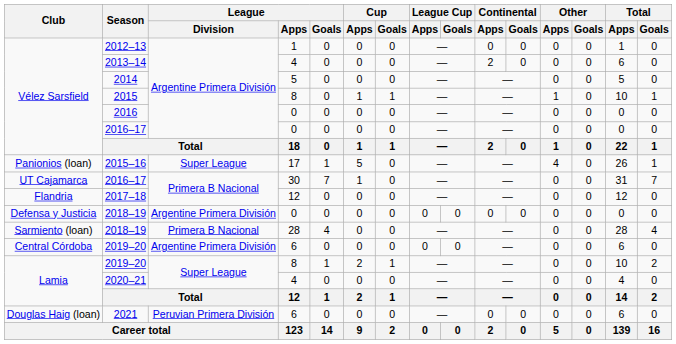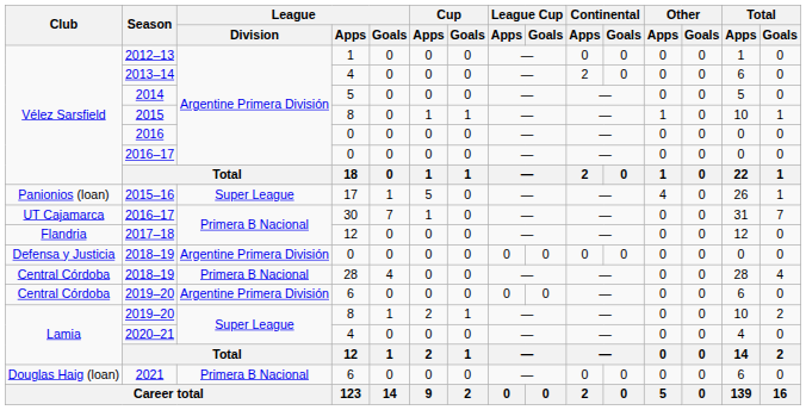 <table class="wikitable" style="text-align:center">
 <tr>
 <th rowspan="2">Club</th>
 <th rowspan="2">Season</th>
 <th colspan="3">League</th>
 <th colspan="2">Cup</th>
 <th colspan="2">League Cup</th>
 <th colspan="2">Continental</th>
 <th colspan="2">Other</th>
 <th colspan="2">Total</th>
 </tr>
 <tr>
 <th>Division</th>
 <th>Apps</th>
 <th>Goals</th>
 <th>Apps</th>
 <th>Goals</th>
 <th>Apps</th>
 <th>Goals</th>
 <th>Apps</th>
 <th>Goals</th>
 <th>Apps</th>
 <th>Goals</th>
 <th>Apps</th>
 <th>Goals</th>
 </tr>
 <tr>
 <td rowspan="7"><a href='#'>Vélez Sarsfield</a></td>
 <td><a href='#'>2012–13</a></td>
 <td rowspan="6"><a href='#'>Argentine Primera División</a></td>
 <td>1</td>
 <td>0</td>
 <td>0</td>
 <td>0</td>
 <td colspan="2">—</td>
 <td>0</td>
 <td>0</td>
 <td>0</td>
 <td>0</td>
 <td>1</td>
 <td>0</td>
 </tr>
 <tr>
 <td><a href='#'>2013–14</a></td>
 <td>4</td>
 <td>0</td>
 <td>0</td>
 <td>0</td>
 <td colspan="2">—</td>
 <td>2</td>
 <td>0</td>
 <td>0</td>
 <td>0</td>
 <td>6</td>
 <td>0</td>
 </tr>
 <tr>
 <td><a href='#'>2014</a></td>
 <td>5</td>
 <td>0</td>
 <td>0</td>
 <td>0</td>
 <td colspan="2">—</td>
 <td colspan="2">—</td>
 <td>0</td>
 <td>0</td>
 <td>5</td>
 <td>0</td>
 </tr>
 <tr>
 <td><a href='#'>2015</a></td>
 <td>8</td>
 <td>0</td>
 <td>1</td>
 <td>1</td>
 <td colspan="2">—</td>
 <td colspan="2">—</td>
 <td>1</td>
 <td>0</td>
 <td>10</td>
 <td>1</td>
 </tr>
 <tr>
 <td><a href='#'>2016</a></td>
 <td>0</td>
 <td>0</td>
 <td>0</td>
 <td>0</td>
 <td colspan="2">—</td>
 <td colspan="2">—</td>
 <td>0</td>
 <td>0</td>
 <td>0</td>
 <td>0</td>
 </tr>
 <tr>
 <td><a href='#'>2016–17</a></td>
 <td>0</td>
 <td>0</td>
 <td>0</td>
 <td>0</td>
 <td colspan="2">—</td>
 <td colspan="2">—</td>
 <td>0</td>
 <td>0</td>
 <td>0</td>
 <td>0</td>
 </tr>
 <tr>
 <th colspan="2">Total</th>
 <th>18</th>
 <th>0</th>
 <th>1</th>
 <th>1</th>
 <th colspan="2">—</th>
 <th>2</th>
 <th>0</th>
 <th>1</th>
 <th>0</th>
 <th>22</th>
 <th>1</th>
 </tr>
 <tr>
 <td rowspan="1"><a href='#'>Panionios</a> (loan)</td>
 <td><a href='#'>2015–16</a></td>
 <td rowspan="1"><a href='#'>Super League</a></td>
 <td>17</td>
 <td>1</td>
 <td>5</td>
 <td>0</td>
 <td colspan="2">—</td>
 <td colspan="2">—</td>
 <td>4</td>
 <td>0</td>
 <td>26</td>
 <td>1</td>
 </tr>
 <tr>
 <td rowspan="1"><a href='#'>UT Cajamarca</a></td>
 <td><a href='#'>2016–17</a></td>
 <td rowspan="2"><a href='#'>Primera B Nacional</a></td>
 <td>30</td>
 <td>7</td>
 <td>1</td>
 <td>0</td>
 <td colspan="2">—</td>
 <td colspan="2">—</td>
 <td>0</td>
 <td>0</td>
 <td>31</td>
 <td>7</td>
 </tr>
 <tr>
 <td rowspan="1"><a href='#'>Flandria</a></td>
 <td><a href='#'>2017–18</a></td>
 <td>12</td>
 <td>0</td>
 <td>0</td>
 <td>0</td>
 <td colspan="2">—</td>
 <td colspan="2">—</td>
 <td>0</td>
 <td>0</td>
 <td>12</td>
 <td>0</td>
 </tr>
 <tr>
 <td rowspan="1"><a href='#'>Defensa y Justicia</a></td>
 <td><a href='#'>2018–19</a></td>
 <td rowspan="1"><a href='#'>Argentine Primera División</a></td>
 <td>0</td>
 <td>0</td>
 <td>0</td>
 <td>0</td>
 <td>0</td>
 <td>0</td>
 <td>0</td>
 <td>0</td>
 <td>0</td>
 <td>0</td>
 <td>0</td>
 <td>0</td>
 </tr>
 <tr>
-<td rowspan="1"><a href='#'>Sarmiento</a> (loan)</td>
+<td rowspan="1"><a href='#'>Central Córdoba</a></td>
 <td><a href='#'>2018–19</a></td>
 <td rowspan="1"><a href='#'>Primera B Nacional</a></td>
 <td>28</td>
 <td>4</td>
 <td>0</td>
 <td>0</td>
 <td colspan="2">—</td>
 <td colspan="2">—</td>
 <td>0</td>
 <td>0</td>
 <td>28</td>
 <td>4</td>
 </tr>
 <tr>
 <td rowspan="1"><a href='#'>Central Córdoba</a></td>
 <td><a href='#'>2019–20</a></td>
 <td rowspan="1"><a href='#'>Argentine Primera División</a></td>
 <td>6</td>
 <td>0</td>
 <td>0</td>
 <td>0</td>
 <td>0</td>
 <td>0</td>
 <td colspan="2">—</td>
 <td>0</td>
 <td>0</td>
 <td>6</td>
 <td>0</td>
 </tr>
 <tr>
 <td rowspan="3"><a href='#'>Lamia</a></td>
 <td><a href='#'>2019–20</a></td>
 <td rowspan="2"><a href='#'>Super League</a></td>
 <td>8</td>
 <td>1</td>
 <td>2</td>
 <td>1</td>
 <td colspan="2">—</td>
 <td colspan="2">—</td>
 <td>0</td>
 <td>0</td>
 <td>10</td>
 <td>2</td>
 </tr>
 <tr>
 <td><a href='#'>2020–21</a></td>
 <td>4</td>
 <td>0</td>
 <td>0</td>
 <td>0</td>
 <td colspan="2">—</td>
 <td colspan="2">—</td>
 <td>0</td>
 <td>0</td>
 <td>4</td>
 <td>0</td>
 </tr>
 <tr>
 <th colspan="2">Total</th>
 <th>12</th>
 <th>1</th>
 <th>2</th>
 <th>1</th>
 <th colspan="2">—</th>
 <th colspan="2">—</th>
 <th>0</th>
 <th>0</th>
 <th>14</th>
 <th>2</th>
 </tr>
 <tr>
 <td rowspan="1"><a href='#'>Douglas Haig</a> (loan)</td>
 <td><a href='#'>2021</a></td>
-<td rowspan="1"><a href='#'>Peruvian Primera División</a></td>
+<td rowspan="1"><a href='#'>Primera B Nacional</a></td>
 <td>6</td>
 <td>0</td>
 <td>0</td>
 <td>0</td>
 <td colspan="2">—</td>
 <td>0</td>
 <td>0</td>
 <td>0</td>
 <td>0</td>
 <td>6</td>
 <td>0</td>
 </tr>
 <tr>
 <th colspan="3">Career total</th>
 <th>123</th>
 <th>14</th>
 <th>9</th>
 <th>2</th>
 <th>0</th>
 <th>0</th>
 <th>2</th>
 <th>0</th>
 <th>5</th>
 <th>0</th>
 <th>139</th>
 <th>16</th>
 </tr>
 </table>
